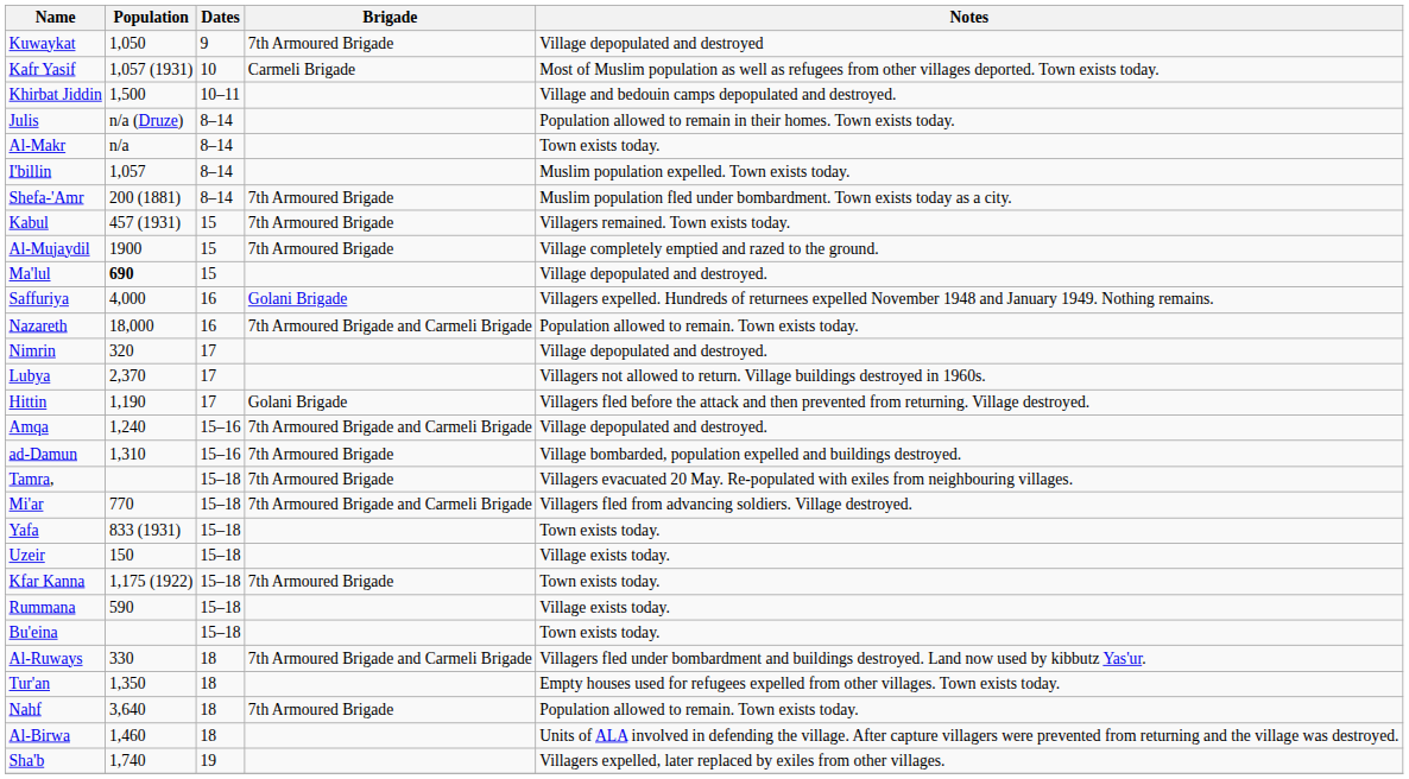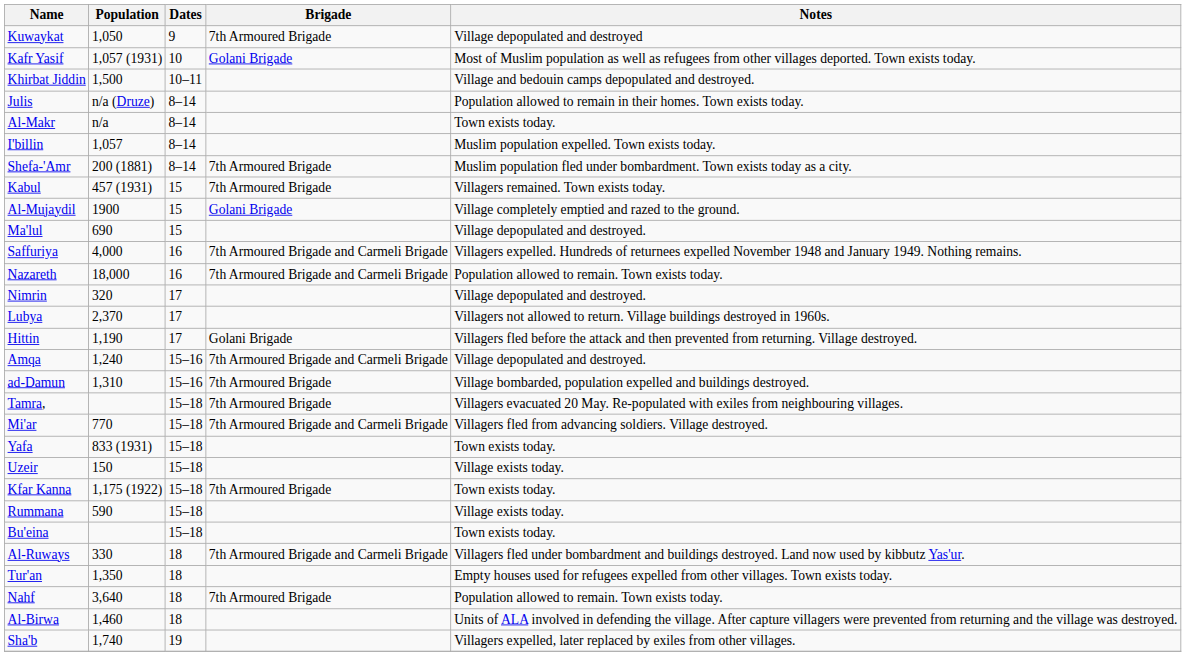 <table class=wikitable>
 <tr>
 <th>Name</th>
 <th>Population</th>
 <th>Dates</th>
 <th>Brigade</th>
 <th>Notes</th>
 </tr>
 <tr>
 <td><a href='#'>Kuwaykat</a></td>
 <td>1,050</td>
 <td>9</td>
 <td>7th Armoured Brigade</td>
 <td>Village depopulated and destroyed</td>
 </tr>
 <tr>
 <td><a href='#'>Kafr Yasif</a></td>
 <td>1,057 (1931)</td>
 <td>10</td>
-<td>Carmeli Brigade</td>
+<td><a href='#'>Golani Brigade</a></td>
 <td>Most of Muslim population as well as refugees from other villages deported. Town exists today.</td>
 </tr>
 <tr>
 <td><a href='#'>Khirbat Jiddin</a></td>
 <td>1,500</td>
 <td>10–11</td>
 <td></td>
 <td>Village and bedouin camps depopulated and destroyed.</td>
 </tr>
 <tr>
 <td><a href='#'>Julis</a></td>
 <td>n/a (<a href='#'>Druze</a>)</td>
 <td>8–14</td>
 <td></td>
 <td>Population allowed to remain in their homes. Town exists today.</td>
 </tr>
 <tr>
 <td><a href='#'>Al-Makr</a></td>
 <td>n/a</td>
 <td>8–14</td>
 <td></td>
 <td>Town exists today.</td>
 </tr>
 <tr>
 <td><a href='#'>I'billin</a></td>
 <td>1,057</td>
 <td>8–14</td>
 <td></td>
 <td>Muslim population expelled. Town exists today.</td>
 </tr>
 <tr>
 <td><a href='#'>Shefa-'Amr</a></td>
 <td>200 (1881)</td>
 <td>8–14</td>
 <td>7th Armoured Brigade</td>
 <td>Muslim population fled under bombardment. Town exists today as a city.</td>
 </tr>
 <tr>
 <td><a href='#'>Kabul</a></td>
 <td>457 (1931)</td>
 <td>15</td>
 <td>7th Armoured Brigade</td>
 <td>Villagers remained. Town exists today.</td>
 </tr>
 <tr>
 <td><a href='#'>Al-Mujaydil</a></td>
 <td>1900</td>
 <td>15</td>
-<td>7th Armoured Brigade</td>
+<td><a href='#'>Golani Brigade</a></td>
 <td>Village completely emptied and razed to the ground.</td>
 </tr>
 <tr>
 <td><a href='#'>Ma'lul</a></td>
-<td><strong>690</strong></td>
+<td>690</td>
 <td>15</td>
 <td></td>
 <td>Village depopulated and destroyed.</td>
 </tr>
 <tr>
 <td><a href='#'>Saffuriya</a></td>
 <td>4,000</td>
 <td>16</td>
-<td><a href='#'>Golani Brigade</a></td>
+<td>7th Armoured Brigade and Carmeli Brigade</td>
 <td>Villagers expelled. Hundreds of returnees expelled November 1948 and January 1949. Nothing remains.</td>
 </tr>
 <tr>
 <td><a href='#'>Nazareth</a></td>
 <td>18,000</td>
 <td>16</td>
 <td>7th Armoured Brigade and Carmeli Brigade</td>
 <td>Population allowed to remain. Town exists today.</td>
 </tr>
 <tr>
 <td><a href='#'>Nimrin</a></td>
 <td>320</td>
 <td>17</td>
 <td></td>
 <td>Village depopulated and destroyed.</td>
 </tr>
 <tr>
 <td><a href='#'>Lubya</a></td>
 <td>2,370</td>
 <td>17</td>
 <td></td>
 <td>Villagers not allowed to return. Village buildings destroyed in 1960s.</td>
 </tr>
 <tr>
 <td><a href='#'>Hittin</a></td>
 <td>1,190</td>
 <td>17</td>
 <td>Golani Brigade</td>
 <td>Villagers fled before the attack and then prevented from returning. Village destroyed.</td>
 </tr>
 <tr>
 <td><a href='#'>Amqa</a></td>
 <td>1,240</td>
 <td>15–16</td>
 <td>7th Armoured Brigade and Carmeli Brigade</td>
 <td>Village depopulated and destroyed.</td>
 </tr>
 <tr>
 <td><a href='#'>ad-Damun</a></td>
 <td>1,310</td>
 <td>15–16</td>
 <td>7th Armoured Brigade</td>
 <td>Village bombarded, population expelled and buildings destroyed.</td>
 </tr>
 <tr>
 <td><a href='#'>Tamra</a>,</td>
 <td></td>
 <td>15–18</td>
 <td>7th Armoured Brigade</td>
 <td>Villagers evacuated 20 May. Re-populated with exiles from neighbouring villages.</td>
 </tr>
 <tr>
 <td><a href='#'>Mi'ar</a></td>
 <td>770</td>
 <td>15–18</td>
 <td>7th Armoured Brigade and Carmeli Brigade</td>
 <td>Villagers fled from advancing soldiers. Village destroyed.</td>
 </tr>
 <tr>
 <td><a href='#'>Yafa</a></td>
 <td>833 (1931)</td>
 <td>15–18</td>
 <td></td>
 <td>Town exists today.</td>
 </tr>
 <tr>
 <td><a href='#'>Uzeir</a></td>
 <td>150</td>
 <td>15–18</td>
 <td></td>
 <td>Village exists today.</td>
 </tr>
 <tr>
 <td><a href='#'>Kfar Kanna</a></td>
 <td>1,175 (1922)</td>
 <td>15–18</td>
 <td>7th Armoured Brigade</td>
 <td>Town exists today.</td>
 </tr>
 <tr>
 <td><a href='#'>Rummana</a></td>
 <td>590</td>
 <td>15–18</td>
 <td></td>
 <td>Village exists today.</td>
 </tr>
 <tr>
 <td><a href='#'>Bu'eina</a></td>
 <td></td>
 <td>15–18</td>
 <td></td>
 <td>Town exists today.</td>
 </tr>
 <tr>
 <td><a href='#'>Al-Ruways</a></td>
 <td>330</td>
 <td>18</td>
 <td>7th Armoured Brigade and Carmeli Brigade</td>
 <td>Villagers fled under bombardment and buildings destroyed. Land now used by kibbutz <a href='#'>Yas'ur</a>.</td>
 </tr>
 <tr>
 <td><a href='#'>Tur'an</a></td>
 <td>1,350</td>
 <td>18</td>
 <td></td>
 <td>Empty houses used for refugees expelled from other villages. Town exists today.</td>
 </tr>
 <tr>
 <td><a href='#'>Nahf</a></td>
 <td>3,640</td>
 <td>18</td>
 <td>7th Armoured Brigade</td>
 <td>Population allowed to remain. Town exists today.</td>
 </tr>
 <tr>
 <td><a href='#'>Al-Birwa</a></td>
 <td>1,460</td>
 <td>18</td>
 <td></td>
 <td>Units of <a href='#'>ALA</a> involved in defending the village. After capture villagers were prevented from returning and the village was destroyed.</td>
 </tr>
 <tr>
 <td><a href='#'>Sha'b</a></td>
 <td>1,740</td>
 <td>19</td>
 <td></td>
 <td>Villagers expelled, later replaced by exiles from other villages.</td>
 </tr>
 <tr>
 </tr>
 </table>
